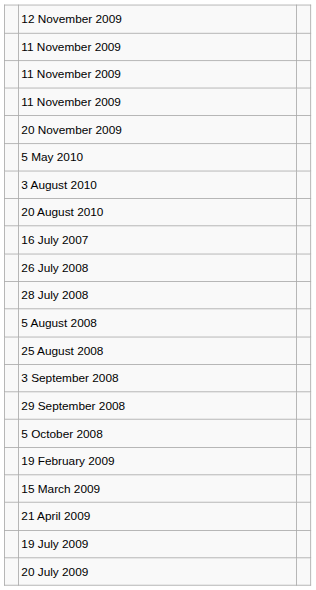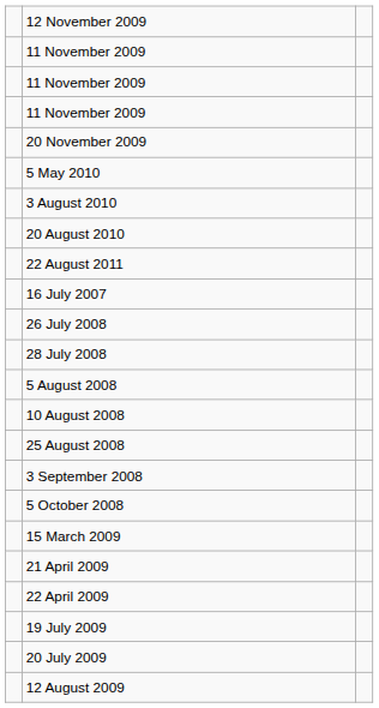 <table class="wikitable" style="font-size: 89%; float: left; width: 26em; margin-right: 1em; height: 700px">
 <tr>
 <td></td>
 <td>12 November 2009</td>
 <td></td>
 </tr>
 <tr>
 <td></td>
 <td>11 November 2009</td>
 <td></td>
 </tr>
 <tr>
 <td></td>
 <td>11 November 2009</td>
 <td></td>
 </tr>
 <tr>
 <td></td>
 <td>11 November 2009</td>
 <td></td>
 </tr>
 <tr>
 <td></td>
 <td>20 November 2009</td>
 <td></td>
 </tr>
 <tr>
 <td></td>
 <td>5 May 2010</td>
 <td></td>
 </tr>
 <tr>
 <td></td>
 <td>3 August 2010</td>
 <td></td>
 </tr>
 <tr>
 <td></td>
 <td>20 August 2010</td>
 <td></td>
 </tr>
 <tr>
 <td></td>
+<td>22 August 2011</td>
+<td></td>
+</tr>
+<tr>
+<td></td>
 <td>16 July 2007</td>
 <td></td>
 </tr>
 <tr>
 <td></td>
 <td>26 July 2008</td>
 <td></td>
 </tr>
 <tr>
 <td></td>
 <td>28 July 2008</td>
 <td></td>
 </tr>
 <tr>
 <td></td>
 <td>5 August 2008</td>
 <td></td>
 </tr>
 <tr>
 <td></td>
+<td>10 August 2008</td>
+<td></td>
+</tr>
+<tr>
+<td></td>
 <td>25 August 2008</td>
 <td></td>
 </tr>
 <tr>
 <td></td>
 <td>3 September 2008</td>
 <td></td>
 </tr>
 <tr>
 <td></td>
-<td>29 September 2008</td>
-<td></td>
-</tr>
-<tr>
-<td></td>
 <td>5 October 2008</td>
-<td></td>
-</tr>
-<tr>
-<td></td>
-<td>19 February 2009</td>
 <td></td>
 </tr>
 <tr>
 <td></td>
 <td>15 March 2009</td>
 <td></td>
 </tr>
 <tr>
 <td></td>
 <td>21 April 2009</td>
 <td></td>
 </tr>
 <tr>
 <td></td>
+<td>22 April 2009</td>
+<td></td>
+</tr>
+<tr>
+<td></td>
 <td>19 July 2009</td>
 <td></td>
 </tr>
 <tr>
 <td></td>
 <td>20 July 2009</td>
 <td></td>
 </tr>
+<tr>
+<td></td>
+<td>12 August 2009</td>
+<td></td>
+</tr>
 </table>
